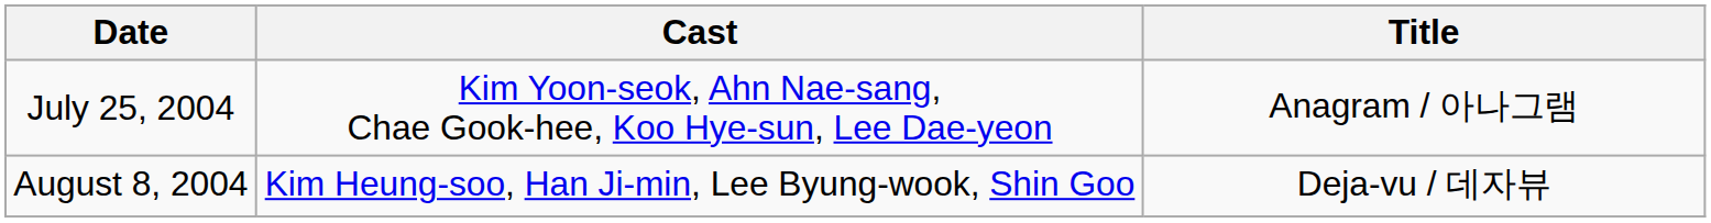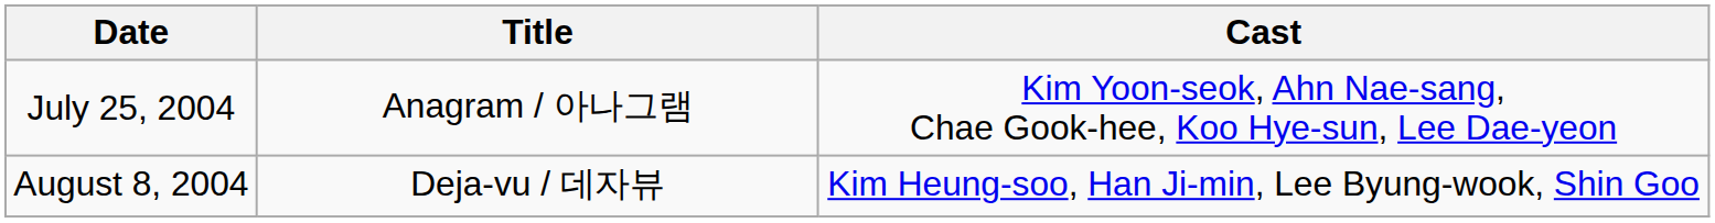 <table class="wikitable">
 <tr>
 <th>Date</th>
+<th width=250>Title</th>
 <th width=400>Cast</th>
-<th width=250>Title</th>
 </tr>
 <tr align=center>
 <td>July 25, 2004</td>
+<td>Anagram / 아나그램</td>
 <td><a href='#'>Kim Yoon-seok</a>, <a href='#'>Ahn Nae-sang</a>, <br>Chae Gook-hee, <a href='#'>Koo Hye-sun</a>, <a href='#'>Lee Dae-yeon</a></td>
-<td>Anagram / 아나그램</td>
 </tr>
 <tr align=center>
 <td>August 8, 2004</td>
+<td>Deja-vu / 데자뷰</td>
 <td><a href='#'>Kim Heung-soo</a>, <a href='#'>Han Ji-min</a>, Lee Byung-wook, <a href='#'>Shin Goo</a></td>
-<td>Deja-vu / 데자뷰</td>
 </tr>
 </table>
